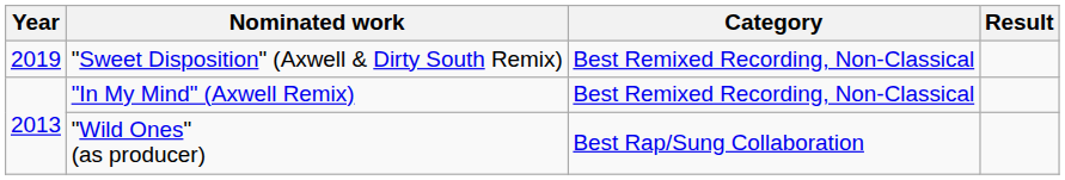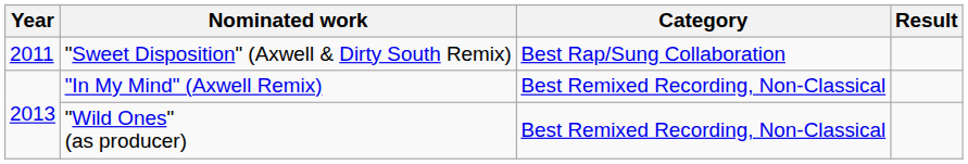 <table class=wikitable>
 <tr>
 <th>Year</th>
 <th>Nominated work</th>
 <th>Category</th>
 <th>Result</th>
 </tr>
 <tr>
-<td><a href='#'>2019</a></td>
+<td><a href='#'>2011</a></td>
 <td>"<a href='#'>Sweet Disposition</a>" (Axwell & <a href='#'>Dirty South</a> Remix)</td>
-<td><a href='#'>Best Remixed Recording, Non-Classical</a></td>
+<td><a href='#'>Best Rap/Sung Collaboration</a></td>
 <td></td>
 </tr>
 <tr>
 <td rowspan="2"><a href='#'>2013</a></td>
 <td><a href='#'>"In My Mind" (Axwell Remix)</a></td>
 <td><a href='#'>Best Remixed Recording, Non-Classical</a></td>
 <td></td>
 </tr>
 <tr>
 <td>"<a href='#'>Wild Ones</a>"<br><span>(as producer)</span></td>
-<td><a href='#'>Best Rap/Sung Collaboration</a></td>
+<td><a href='#'>Best Remixed Recording, Non-Classical</a></td>
 <td></td>
 </tr>
 </table>
